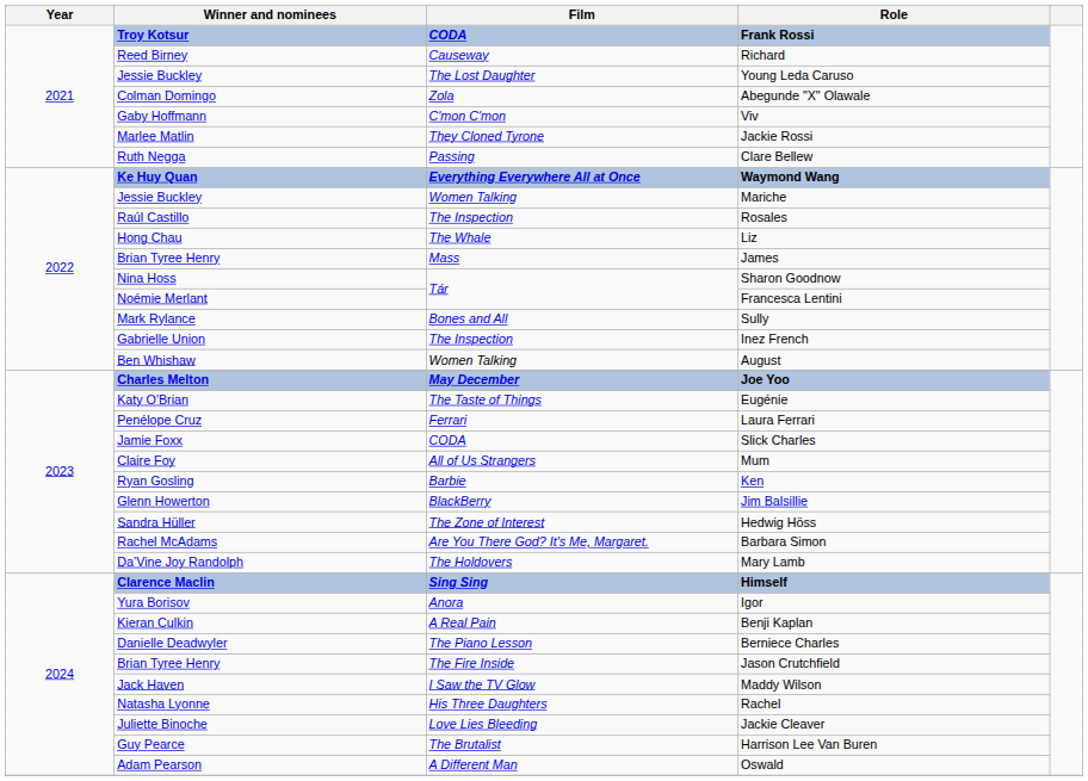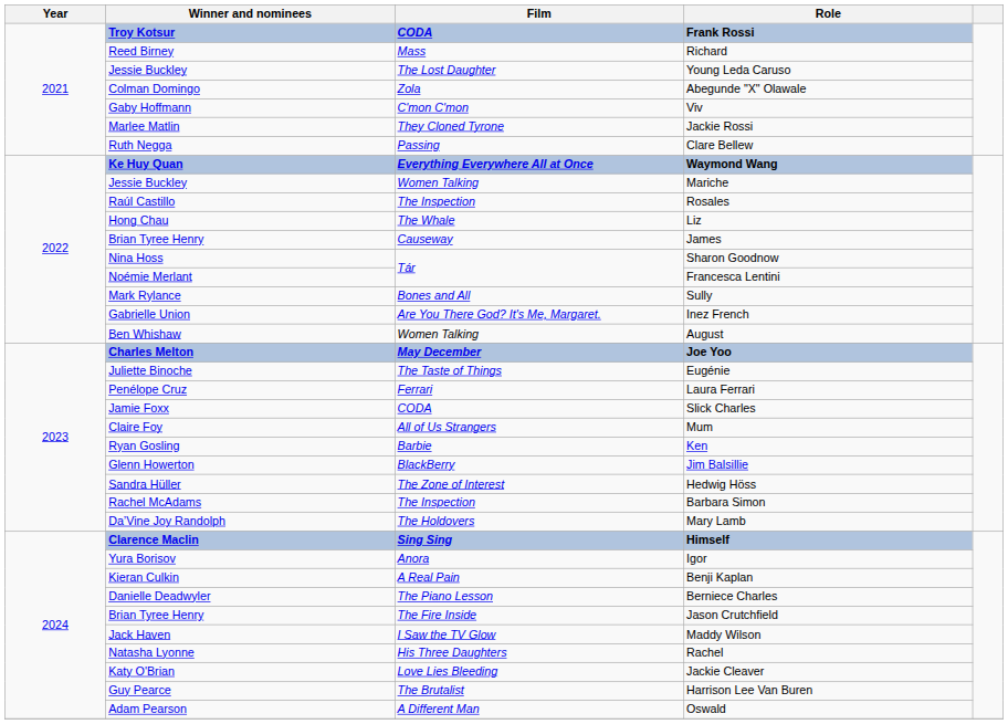 <table class="wikitable" width="68%" cellpadding="5">
 <tr>
 <th width="100"><strong>Year</strong></th>
 <th width="300"><strong>Winner and nominees</strong></th>
 <th width="300"><strong>Film</strong></th>
 <th width="300"><strong>Role</strong></th>
 <th width="25"><strong></strong></th>
 </tr>
 <tr>
 <td rowspan="7" style="text-align:center;"><a href='#'>2021</a></td>
 <td style="background:#B0C4DE"><strong><a href='#'>Troy Kotsur</a></strong></td>
 <td style="background:#B0C4DE"><strong><em><a href='#'>CODA</a></em></strong></td>
 <td style="background:#B0C4DE"><strong>Frank Rossi</strong></td>
 <td rowspan="7" style="text-align:center;"></td>
 </tr>
 <tr>
 <td><a href='#'>Reed Birney</a></td>
-<td><em><a href='#'>Causeway</a></em></td>
+<td><em><a href='#'>Mass</a></em></td>
 <td>Richard</td>
 </tr>
 <tr>
 <td><a href='#'>Jessie Buckley</a></td>
 <td><em><a href='#'>The Lost Daughter</a></em></td>
 <td>Young Leda Caruso</td>
 </tr>
 <tr>
 <td><a href='#'>Colman Domingo</a></td>
 <td><em><a href='#'>Zola</a></em></td>
 <td>Abegunde "X" Olawale</td>
 </tr>
 <tr>
 <td><a href='#'>Gaby Hoffmann</a></td>
 <td><em><a href='#'>C'mon C'mon</a></em></td>
 <td>Viv</td>
 </tr>
 <tr>
 <td><a href='#'>Marlee Matlin</a></td>
 <td><em><a href='#'>They Cloned Tyrone</a></em></td>
 <td>Jackie Rossi</td>
 </tr>
 <tr>
 <td><a href='#'>Ruth Negga</a></td>
 <td><em><a href='#'>Passing</a></em></td>
 <td>Clare Bellew</td>
 </tr>
 <tr>
 <td rowspan="10" style="text-align:center;"><a href='#'>2022</a></td>
 <td style="background:#B0C4DE"><strong><a href='#'>Ke Huy Quan</a></strong></td>
 <td style="background:#B0C4DE"><strong><em><a href='#'>Everything Everywhere All at Once</a></em></strong></td>
 <td style="background:#B0C4DE"><strong>Waymond Wang</strong></td>
 <td rowspan="10" style="text-align:center;"></td>
 </tr>
 <tr>
 <td><a href='#'>Jessie Buckley</a></td>
 <td><em><a href='#'>Women Talking</a></em></td>
 <td>Mariche</td>
 </tr>
 <tr>
 <td><a href='#'>Raúl Castillo</a></td>
 <td><em><a href='#'>The Inspection</a></em></td>
 <td>Rosales</td>
 </tr>
 <tr>
 <td><a href='#'>Hong Chau</a></td>
 <td><em><a href='#'>The Whale</a></em></td>
 <td>Liz</td>
 </tr>
 <tr>
 <td><a href='#'>Brian Tyree Henry</a></td>
-<td><em><a href='#'>Mass</a></em></td>
+<td><em><a href='#'>Causeway</a></em></td>
 <td>James</td>
 </tr>
 <tr>
 <td><a href='#'>Nina Hoss</a></td>
 <td rowspan=2><em><a href='#'>Tár</a></em></td>
 <td>Sharon Goodnow</td>
 </tr>
 <tr>
 <td><a href='#'>Noémie Merlant</a></td>
 <td>Francesca Lentini</td>
 </tr>
 <tr>
 <td><a href='#'>Mark Rylance</a></td>
 <td><em><a href='#'>Bones and All</a></em></td>
 <td>Sully</td>
 </tr>
 <tr>
 <td><a href='#'>Gabrielle Union</a></td>
-<td><em><a href='#'>The Inspection</a></em></td>
+<td><em><a href='#'>Are You There God? It's Me, Margaret.</a></em></td>
 <td>Inez French</td>
 </tr>
 <tr>
 <td><a href='#'>Ben Whishaw</a></td>
 <td><em>Women Talking</em></td>
 <td>August</td>
 </tr>
 <tr>
 <td rowspan="10" style="text-align:center;"><a href='#'>2023</a></td>
 <td style="background:#B0C4DE"><strong><a href='#'>Charles Melton</a></strong></td>
 <td style="background:#B0C4DE"><strong><em><a href='#'>May December</a></em></strong></td>
 <td style="background:#B0C4DE"><strong>Joe Yoo</strong></td>
 <td rowspan="10" style="text-align:center;"></td>
 </tr>
 <tr>
-<td><a href='#'>Katy O'Brian</a></td>
+<td><a href='#'>Juliette Binoche</a></td>
 <td><em><a href='#'>The Taste of Things</a></em></td>
 <td>Eugénie</td>
 </tr>
 <tr>
 <td><a href='#'>Penélope Cruz</a></td>
 <td><em><a href='#'>Ferrari</a></em></td>
 <td>Laura Ferrari</td>
 </tr>
 <tr>
 <td><a href='#'>Jamie Foxx</a></td>
 <td><em><a href='#'>CODA</a></em></td>
 <td>Slick Charles</td>
 </tr>
 <tr>
 <td><a href='#'>Claire Foy</a></td>
 <td><em><a href='#'>All of Us Strangers</a></em></td>
 <td>Mum</td>
 </tr>
 <tr>
 <td><a href='#'>Ryan Gosling</a></td>
 <td><em><a href='#'>Barbie</a></em></td>
 <td><a href='#'>Ken</a></td>
 </tr>
 <tr>
 <td><a href='#'>Glenn Howerton</a></td>
 <td><em><a href='#'>BlackBerry</a></em></td>
 <td><a href='#'>Jim Balsillie</a></td>
 </tr>
 <tr>
 <td><a href='#'>Sandra Hüller</a></td>
 <td><em><a href='#'>The Zone of Interest</a></em></td>
 <td>Hedwig Höss</td>
 </tr>
 <tr>
 <td><a href='#'>Rachel McAdams</a></td>
-<td><em><a href='#'>Are You There God? It's Me, Margaret.</a></em></td>
+<td><em><a href='#'>The Inspection</a></em></td>
 <td>Barbara Simon</td>
 </tr>
 <tr>
 <td><a href='#'>Da’Vine Joy Randolph</a></td>
 <td><em><a href='#'>The Holdovers</a></em></td>
 <td>Mary Lamb</td>
 </tr>
 <tr>
 <td rowspan="10" style="text-align:center;"><a href='#'>2024</a></td>
 <td style="background:#B0C4DE"><strong><a href='#'>Clarence Maclin</a></strong></td>
 <td style="background:#B0C4DE"><strong><em><a href='#'>Sing Sing</a></em></strong></td>
 <td style="background:#B0C4DE"><strong>Himself</strong></td>
 <td rowspan="10" style="text-align:center;"></td>
 </tr>
 <tr>
 <td><a href='#'>Yura Borisov</a></td>
 <td><em><a href='#'>Anora</a></em></td>
 <td>Igor</td>
 </tr>
 <tr>
 <td><a href='#'>Kieran Culkin</a></td>
 <td><em><a href='#'>A Real Pain</a></em></td>
 <td>Benji Kaplan</td>
 </tr>
 <tr>
 <td><a href='#'>Danielle Deadwyler</a></td>
 <td><em><a href='#'>The Piano Lesson</a></em></td>
 <td>Berniece Charles</td>
 </tr>
 <tr>
 <td><a href='#'>Brian Tyree Henry</a></td>
 <td><em><a href='#'>The Fire Inside</a></em></td>
 <td>Jason Crutchfield</td>
 </tr>
 <tr>
 <td><a href='#'>Jack Haven</a></td>
 <td><em><a href='#'>I Saw the TV Glow</a></em></td>
 <td>Maddy Wilson</td>
 </tr>
 <tr>
 <td><a href='#'>Natasha Lyonne</a></td>
 <td><em><a href='#'>His Three Daughters</a></em></td>
 <td>Rachel</td>
 </tr>
 <tr>
-<td><a href='#'>Juliette Binoche</a></td>
+<td><a href='#'>Katy O'Brian</a></td>
 <td><em><a href='#'>Love Lies Bleeding</a></em></td>
 <td>Jackie Cleaver</td>
 </tr>
 <tr>
 <td><a href='#'>Guy Pearce</a></td>
 <td><em><a href='#'>The Brutalist</a></em></td>
 <td>Harrison Lee Van Buren</td>
 </tr>
 <tr>
 <td><a href='#'>Adam Pearson</a></td>
 <td><em><a href='#'>A Different Man</a></em></td>
 <td>Oswald</td>
 </tr>
 <tr>
 </tr>
 </table>
